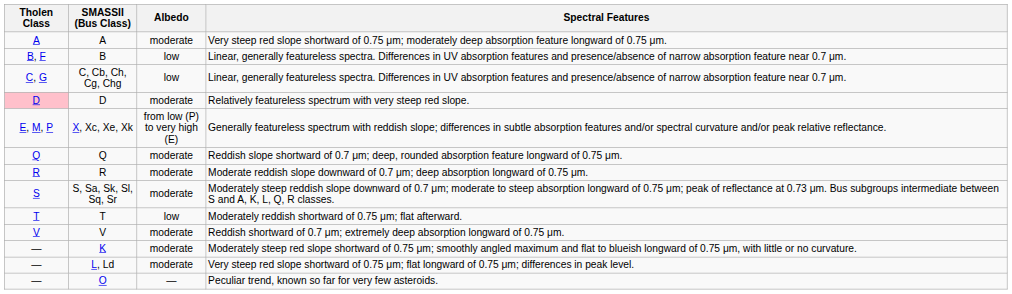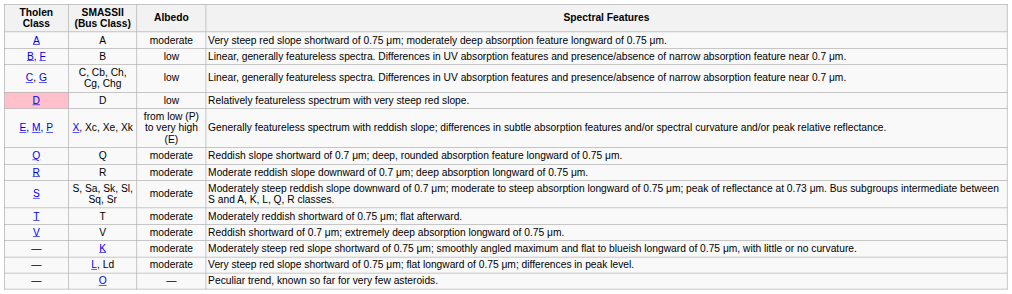 <table class="wikitable" style="text-align: center;">
 <tr>
 <th>Tholen Class</th>
 <th width=100>SMASSII<br>(Bus Class)</th>
 <th width=100>Albedo</th>
 <th>Spectral Features</th>
 </tr>
 <tr>
 <td><a href='#'>A</a></td>
 <td>A</td>
 <td>moderate</td>
 <td align=left>Very steep red slope shortward of 0.75 μm; moderately deep absorption feature longward of 0.75 μm.</td>
 </tr>
 <tr>
 <td><a href='#'>B</a>, <a href='#'>F</a></td>
 <td>B</td>
 <td>low</td>
 <td align=left>Linear, generally featureless spectra. Differences in UV absorption features and presence/absence of narrow absorption feature near 0.7 μm.</td>
 </tr>
 <tr>
 <td><a href='#'>C</a>, <a href='#'>G</a></td>
 <td>C, Cb, Ch, Cg, Chg</td>
 <td>low</td>
 <td align=left>Linear, generally featureless spectra. Differences in UV absorption features and presence/absence of narrow absorption feature near 0.7 μm.</td>
 </tr>
 <tr>
 <td style="background: pink;"><a href='#'>D</a></td>
 <td>D</td>
-<td>moderate</td>
+<td>low</td>
 <td align=left>Relatively featureless spectrum with very steep red slope.</td>
 </tr>
 <tr>
 <td><a href='#'>E</a>, <a href='#'>M</a>, <a href='#'>P</a></td>
 <td><a href='#'>X</a>, Xc, Xe, Xk</td>
 <td>from low (P)<br>to very high (E)</td>
 <td align=left>Generally featureless spectrum with reddish slope; differences in subtle absorption features and/or spectral curvature and/or peak relative reflectance.</td>
 </tr>
 <tr>
 <td><a href='#'>Q</a></td>
 <td>Q</td>
 <td>moderate</td>
 <td align=left>Reddish slope shortward of 0.7 μm; deep, rounded absorption feature longward of 0.75 μm.</td>
 </tr>
 <tr>
 <td><a href='#'>R</a></td>
 <td>R</td>
 <td>moderate</td>
 <td align=left>Moderate reddish slope downward of 0.7 μm; deep absorption longward of 0.75 μm.</td>
 </tr>
 <tr>
 <td><a href='#'>S</a></td>
 <td>S, Sa, Sk, Sl, Sq, Sr</td>
 <td>moderate</td>
 <td align=left>Moderately steep reddish slope downward of 0.7 μm; moderate to steep absorption longward of 0.75 μm; peak of reflectance at 0.73 μm. Bus subgroups intermediate between S and A, K, L, Q, R classes.</td>
 </tr>
 <tr>
 <td><a href='#'>T</a></td>
 <td>T</td>
-<td>low</td>
+<td>moderate</td>
 <td align=left>Moderately reddish shortward of 0.75 μm; flat afterward.</td>
 </tr>
 <tr>
 <td><a href='#'>V</a></td>
 <td>V</td>
 <td>moderate</td>
 <td align=left>Reddish shortward of 0.7 μm; extremely deep absorption longward of 0.75 μm.</td>
 </tr>
 <tr>
 <td>—</td>
 <td><a href='#'>K</a></td>
 <td>moderate</td>
 <td align=left>Moderately steep red slope shortward of 0.75 μm; smoothly angled maximum and flat to blueish longward of 0.75 μm, with little or no curvature.</td>
 </tr>
 <tr>
 <td>—</td>
 <td><a href='#'>L</a>, Ld</td>
 <td>moderate</td>
 <td align=left>Very steep red slope shortward of 0.75 μm; flat longward of 0.75 μm; differences in peak level.</td>
 </tr>
 <tr>
 <td>—</td>
 <td><a href='#'>O</a></td>
 <td>—</td>
 <td align=left>Peculiar trend, known so far for very few asteroids.</td>
 </tr>
 </table>
